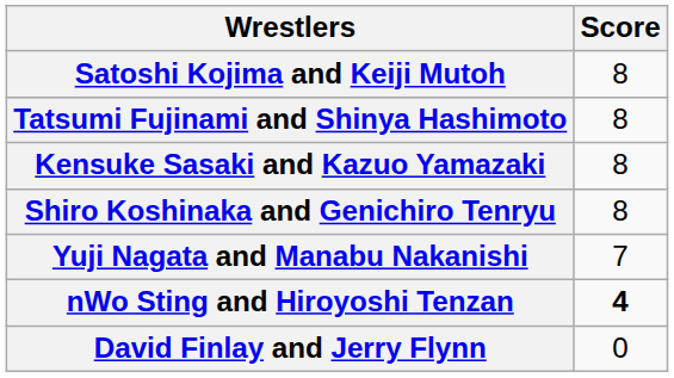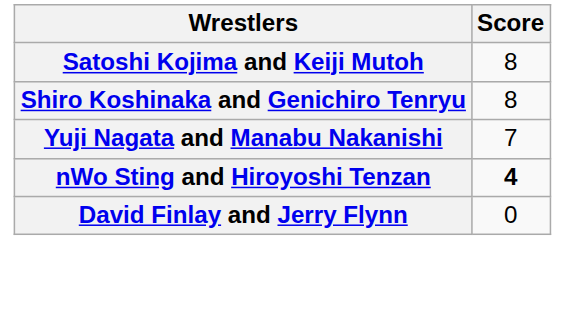 <table class="wikitable" style="margin: 1em auto 1em auto;text-align:center">
 <tr>
 <th>Wrestlers</th>
 <th>Score</th>
 </tr>
 <tr>
 <th><a href='#'>Satoshi Kojima</a> and <a href='#'>Keiji Mutoh</a></th>
-<td>8</td>
-</tr>
-<tr>
-<th><a href='#'>Tatsumi Fujinami</a> and <a href='#'>Shinya Hashimoto</a></th>
-<td>8</td>
-</tr>
-<tr>
-<th><a href='#'>Kensuke Sasaki</a> and <a href='#'>Kazuo Yamazaki</a></th>
 <td>8</td>
 </tr>
 <tr>
 <th><a href='#'>Shiro Koshinaka</a> and <a href='#'>Genichiro Tenryu</a></th>
 <td>8</td>
 </tr>
 <tr>
 <th><a href='#'>Yuji Nagata</a> and <a href='#'>Manabu Nakanishi</a></th>
 <td>7</td>
 </tr>
 <tr>
 <th><a href='#'>nWo Sting</a> and <a href='#'>Hiroyoshi Tenzan</a></th>
 <td><strong>4</strong></td>
 </tr>
 <tr>
 <th><a href='#'>David Finlay</a> and <a href='#'>Jerry Flynn</a></th>
 <td>0</td>
 </tr>
 </table>
